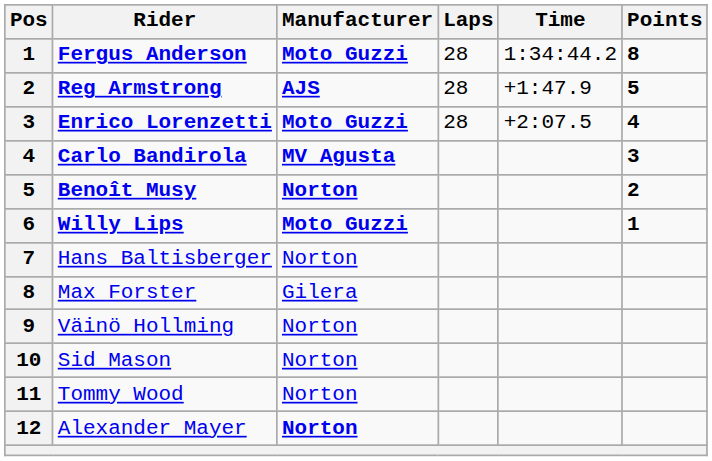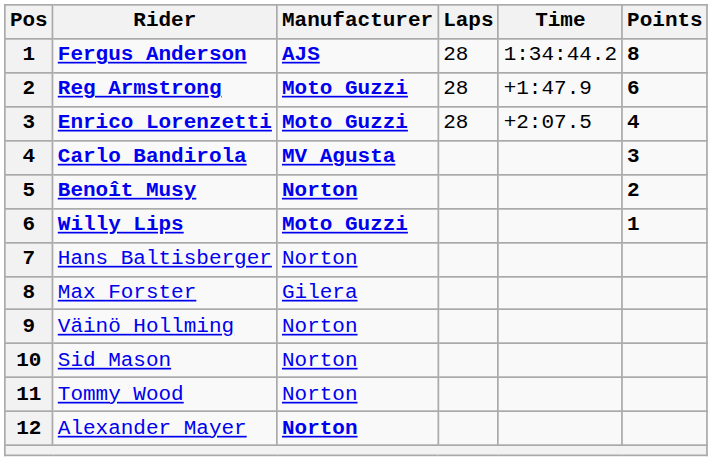 <table class="wikitable" style="font-size: 95%;">
 <tr>
 <th>Pos</th>
 <th>Rider</th>
 <th>Manufacturer</th>
 <th>Laps</th>
 <th>Time</th>
 <th>Points</th>
 </tr>
 <tr>
 <th>1</th>
 <td> <strong><a href='#'>Fergus Anderson</a></strong></td>
-<td><strong><a href='#'>Moto Guzzi</a></strong></td>
+<td><strong><a href='#'>AJS</a></strong></td>
 <td>28</td>
 <td>1:34:44.2</td>
 <td><strong>8</strong></td>
 </tr>
 <tr>
 <th>2</th>
 <td> <strong><a href='#'>Reg Armstrong</a></strong></td>
-<td><strong><a href='#'>AJS</a></strong></td>
+<td><strong><a href='#'>Moto Guzzi</a></strong></td>
 <td>28</td>
 <td>+1:47.9</td>
-<td><strong>5</strong></td>
+<td><strong>6</strong></td>
 </tr>
 <tr>
 <th>3</th>
 <td> <strong><a href='#'>Enrico Lorenzetti</a></strong></td>
 <td><strong><a href='#'>Moto Guzzi</a></strong></td>
 <td>28</td>
 <td>+2:07.5</td>
 <td><strong>4</strong></td>
 </tr>
 <tr>
 <th>4</th>
 <td> <strong><a href='#'>Carlo Bandirola</a></strong></td>
 <td><strong><a href='#'>MV Agusta</a></strong></td>
 <td></td>
 <td></td>
 <td><strong>3</strong></td>
 </tr>
 <tr>
 <th>5</th>
 <td> <strong><a href='#'>Benoît Musy</a></strong></td>
 <td><strong><a href='#'>Norton</a></strong></td>
 <td></td>
 <td></td>
 <td><strong>2</strong></td>
 </tr>
 <tr>
 <th>6</th>
 <td> <strong><a href='#'>Willy Lips</a></strong></td>
 <td><strong><a href='#'>Moto Guzzi</a></strong></td>
 <td></td>
 <td></td>
 <td><strong>1</strong></td>
 </tr>
 <tr>
 <th>7</th>
 <td> <a href='#'>Hans Baltisberger</a></td>
 <td><a href='#'>Norton</a></td>
 <td></td>
 <td></td>
 <td></td>
 </tr>
 <tr>
 <th>8</th>
 <td> <a href='#'>Max Forster</a></td>
 <td><a href='#'>Gilera</a></td>
 <td></td>
 <td></td>
 <td></td>
 </tr>
 <tr>
 <th>9</th>
 <td> <a href='#'>Väinö Hollming</a></td>
 <td><a href='#'>Norton</a></td>
 <td></td>
 <td></td>
 <td></td>
 </tr>
 <tr>
 <th>10</th>
 <td> <a href='#'>Sid Mason</a></td>
 <td><a href='#'>Norton</a></td>
 <td></td>
 <td></td>
 <td></td>
 </tr>
 <tr>
 <th>11</th>
 <td> <a href='#'>Tommy Wood</a></td>
 <td><a href='#'>Norton</a></td>
 <td></td>
 <td></td>
 <td></td>
 </tr>
 <tr>
 <th>12</th>
 <td> <a href='#'>Alexander Mayer</a></td>
 <td><strong><a href='#'>Norton</a></strong></td>
 <td></td>
 <td></td>
 <td></td>
 </tr>
 <tr>
 <th colspan=6></th>
 </tr>
 </table>
